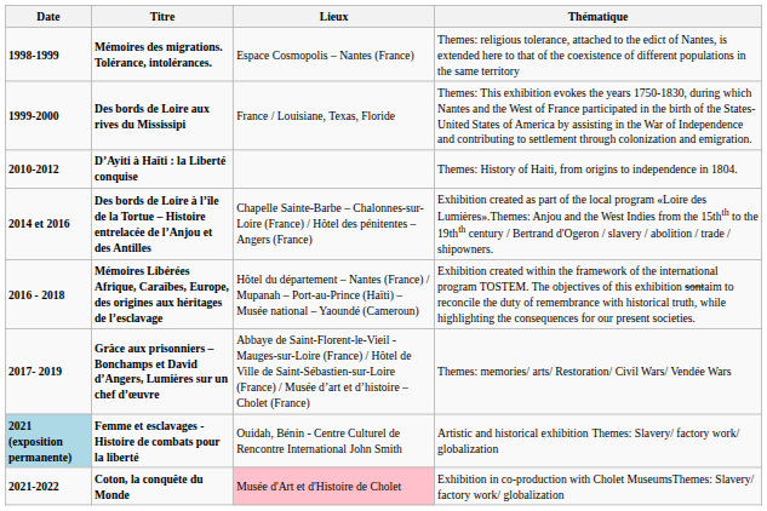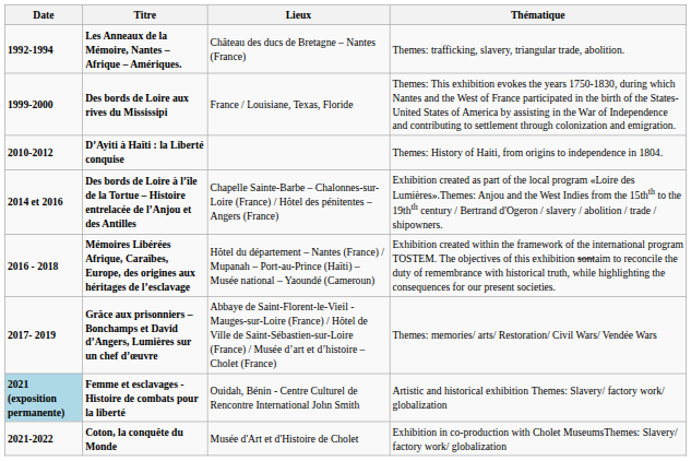 <table class="wikitable">
 <tr>
 <th><small>Date</small></th>
 <th><small>Titre</small></th>
 <th><small>Lieux</small></th>
 <th><small>Thématique</small></th>
 </tr>
 <tr>
-<td><strong><small>1998-1999</small></strong></td>
-<td><strong><small>Mémoires des migrations. Tolérance, intolérances.</small></strong></td>
-<td><small>Espace Cosmopolis – Nantes (France)</small></td>
-<td><small>Themes: religious tolerance, attached to the edict of Nantes, is extended here to that of the coexistence of different populations in the same territory</small></td>
+<td><strong><small>1992-1994</small></strong></td>
+<td><strong><small>Les Anneaux de la Mémoire, Nantes – Afrique – Amériques.</small></strong></td>
+<td><small>Château des ducs de Bretagne – Nantes (France)</small></td>
+<td><small>Themes: trafficking, slavery, triangular trade, abolition.</small></td>
 </tr>
 <tr>
 <td><strong><small>1999-2000</small></strong></td>
 <td><strong><small>Des bords de Loire aux rives du Mississipi</small></strong></td>
 <td><small>France / Louisiane, Texas, Floride</small></td>
 <td><small>Themes: This exhibition evokes the years 1750-1830, during which Nantes and the West of France participated in the birth of the States-United States of America by assisting in the War of Independence and contributing to settlement through colonization and emigration.</small></td>
 </tr>
 <tr>
 <td><strong><small>2010-2012</small></strong></td>
 <td><strong><small>D’Ayiti à Haïti : la Liberté conquise </small></strong></td>
 <td></td>
 <td><small>Themes: History of Haiti, from origins to independence in 1804.</small></td>
 </tr>
 <tr>
 <td><strong><small>2014 et 2016</small></strong></td>
 <td><strong><small>Des bords de Loire à l’île de la Tortue – Histoire entrelacée de l’Anjou et des Antilles</small></strong></td>
 <td><small>Chapelle Sainte-Barbe – Chalonnes-sur-Loire (France) / Hôtel des pénitentes – Angers (France)</small></td>
 <td><small>Exhibition created as part of the local program «Loire des Lumières».</small><small>Themes: Anjou and the West Indies from the 15th<sup>th</sup> to the 19th<sup>th</sup> century / Bertrand d'Ogeron / slavery / abolition / trade / shipowners.</small></td>
 </tr>
 <tr>
 <td><strong><small>2016 - 2018</small></strong></td>
 <td><strong><small>Mémoires Libérées Afrique, Caraïbes, Europe, des origines aux héritages de l’esclavage</small></strong></td>
 <td><small>Hôtel du département – Nantes (France) / Mupanah – Port-au-Prince (Haïti) – Musée national – Yaoundé (Cameroun)</small></td>
 <td><small>Exhibition created within the framework of the international program TOSTEM. The objectives of this exhibition <s>sont</s>aim to reconcile the duty of remembrance with historical truth, while highlighting the consequences for our present societies.</small></td>
 </tr>
 <tr>
 <td><strong><small>2017- 2019</small></strong></td>
 <td><strong><small>Grâce aux prisonniers – Bonchamps et David d’Angers, Lumières sur un chef d’œuvre</small></strong></td>
 <td><small>Abbaye de Saint-Florent-le-Vieil - Mauges-sur-Loire (France) / Hôtel de Ville de Saint-Sébastien-sur-Loire (France) / Musée d’art et d’histoire – Cholet (France)</small></td>
 <td><small>Themes: memories/ arts/ Restoration/ Civil Wars/ Vendée Wars</small></td>
 </tr>
 <tr>
 <td style="background: lightblue;"><strong><small>2021 (exposition permanente)</small></strong></td>
 <td><strong><small>Femme et esclavages - Histoire de combats pour la liberté</small></strong></td>
 <td><small>Ouidah, Bénin - Centre Culturel de Rencontre International John Smith</small></td>
 <td><small>Artistic and historical exhibition</small> <small>Themes: Slavery/ factory work/ globalization</small></td>
 </tr>
 <tr>
 <td><small><strong>2021-2022</strong></small></td>
 <td><small><strong>Coton, la conquête du Monde</strong></small></td>
-<td style="background: pink;"><small>Musée d'Art et d'Histoire de Cholet</small></td>
+<td><small>Musée d'Art et d'Histoire de Cholet</small></td>
 <td><small>Exhibition in co-production with Cholet Museums</small><small>Themes: Slavery/ factory work/ globalization</small></td>
 </tr>
 </table>
